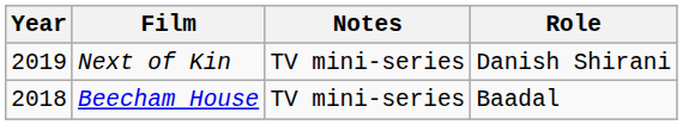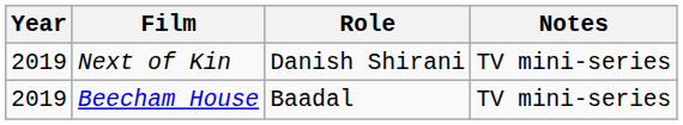 <table class="wikitable sortable">
 <tr>
 <th>Year</th>
 <th>Film</th>
+<th>Role</th>
 <th>Notes</th>
-<th>Role</th>
 </tr>
 <tr>
 <td>2019</td>
 <td><em>Next of Kin</em></td>
+<td>Danish Shirani</td>
 <td>TV mini-series</td>
-<td>Danish Shirani</td>
 </tr>
 <tr>
-<td>2018</td>
+<td>2019</td>
 <td><em><a href='#'>Beecham House</a></em></td>
+<td>Baadal</td>
 <td>TV mini-series</td>
-<td>Baadal</td>
 </tr>
 </table>
